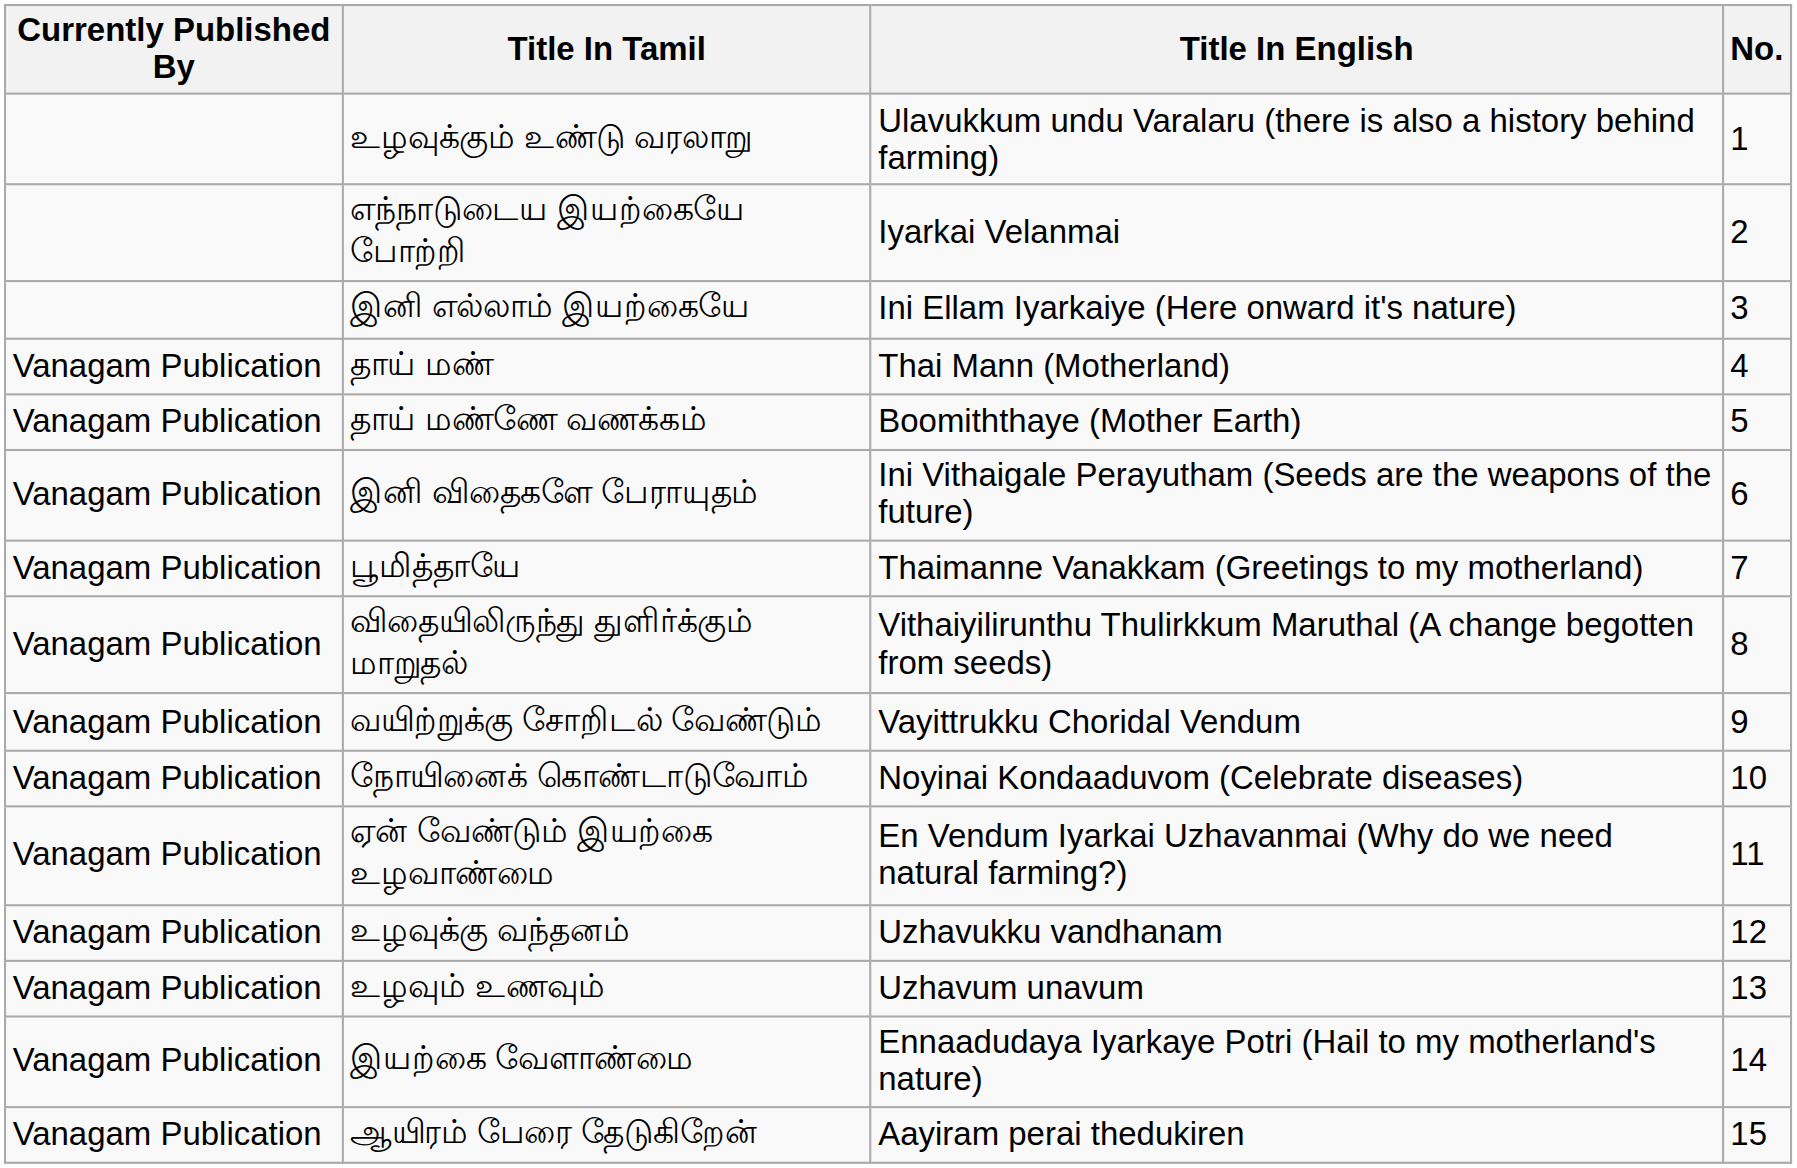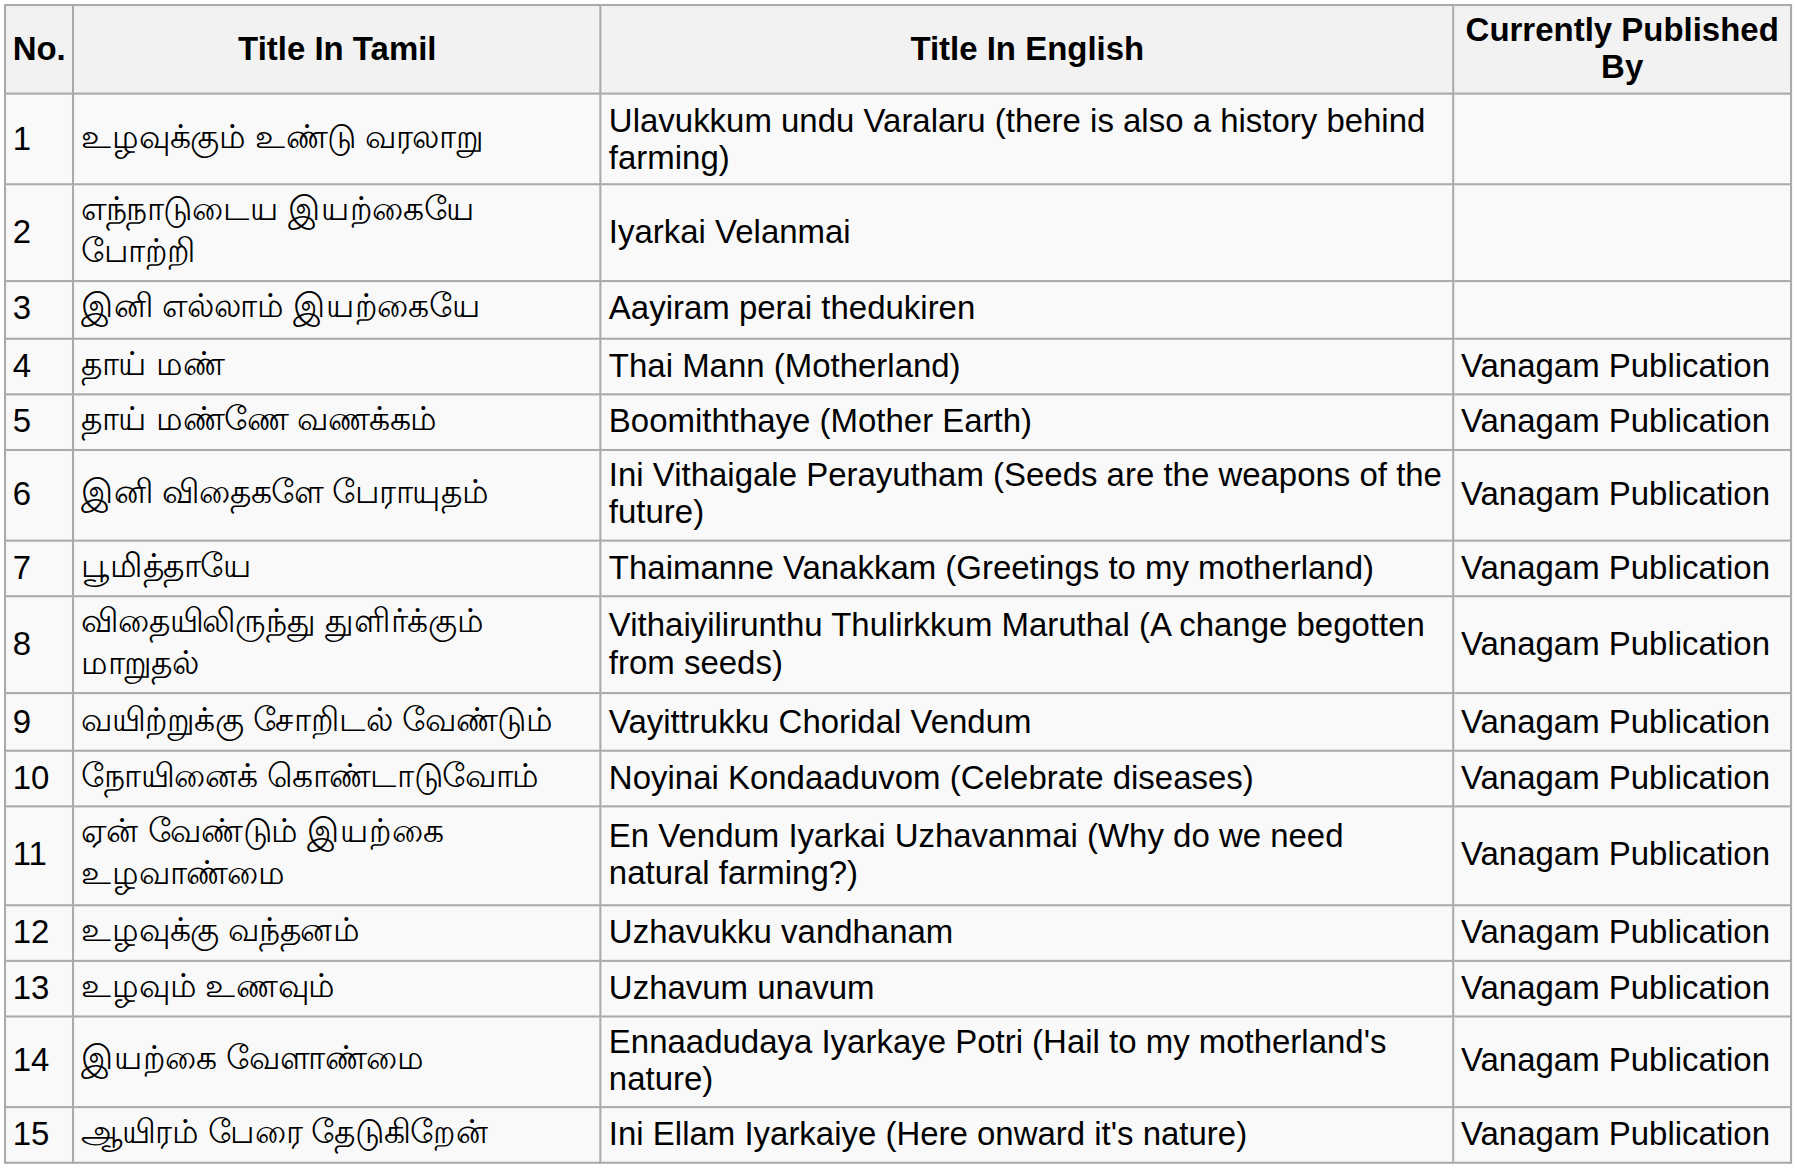 <table class="wikitable sortable">
 <tr>
-<th>Currently Published By</th>
+<th>No.</th>
 <th>Title In Tamil</th>
 <th>Title In English</th>
-<th>No.</th>
+<th>Currently Published By</th>
 </tr>
 <tr>
-<td></td>
+<td>1</td>
 <td>உழவுக்கும் உண்டு வரலாறு</td>
 <td>Ulavukkum undu Varalaru (there is also a history behind farming)</td>
-<td>1</td>
+<td></td>
 </tr>
 <tr>
-<td></td>
+<td>2</td>
 <td>எந்நாடுடைய இயற்கையே போற்றி</td>
 <td>Iyarkai Velanmai</td>
-<td>2</td>
+<td></td>
 </tr>
 <tr>
+<td>3</td>
+<td>இனி எல்லாம் இயற்கையே</td>
+<td>Aayiram perai thedukiren</td>
 <td></td>
-<td>இனி எல்லாம் இயற்கையே</td>
-<td>Ini Ellam Iyarkaiye (Here onward it's nature)</td>
-<td>3</td>
 </tr>
 <tr>
-<td>Vanagam Publication</td>
+<td>4</td>
 <td>தாய் மண் </td>
 <td>Thai Mann (Motherland)</td>
-<td>4</td>
+<td>Vanagam Publication</td>
 </tr>
 <tr>
-<td>Vanagam Publication</td>
+<td>5</td>
 <td>தாய் மண்ணே வணக்கம் </td>
 <td>Boomiththaye (Mother Earth)</td>
-<td>5</td>
+<td>Vanagam Publication</td>
 </tr>
 <tr>
-<td>Vanagam Publication</td>
+<td>6</td>
 <td>இனி விதைகளே பேராயுதம் </td>
 <td>Ini Vithaigale Perayutham (Seeds are the weapons of the future)</td>
-<td>6</td>
+<td>Vanagam Publication</td>
 </tr>
 <tr>
-<td>Vanagam Publication</td>
+<td>7</td>
 <td>பூமித்தாயே </td>
 <td>Thaimanne Vanakkam (Greetings to my motherland)</td>
-<td>7</td>
+<td>Vanagam Publication</td>
 </tr>
 <tr>
-<td>Vanagam Publication</td>
+<td>8</td>
 <td>விதையிலிருந்து துளிர்க்கும் மாறுதல் </td>
 <td>Vithaiyilirunthu Thulirkkum Maruthal (A change begotten from seeds)</td>
-<td>8</td>
+<td>Vanagam Publication</td>
 </tr>
 <tr>
-<td>Vanagam Publication</td>
+<td>9</td>
 <td>வயிற்றுக்கு சோறிடல் வேண்டும் </td>
 <td>Vayittrukku Choridal Vendum</td>
-<td>9</td>
+<td>Vanagam Publication</td>
 </tr>
 <tr>
-<td>Vanagam Publication</td>
+<td>10</td>
 <td>நோயினைக் கொண்டாடுவோம் </td>
 <td>Noyinai Kondaaduvom (Celebrate diseases)</td>
-<td>10</td>
+<td>Vanagam Publication</td>
 </tr>
 <tr>
-<td>Vanagam Publication</td>
+<td>11</td>
 <td>ஏன் வேண்டும் இயற்கை உழவாண்மை </td>
 <td>En Vendum Iyarkai Uzhavanmai (Why do we need natural farming?)</td>
-<td>11</td>
+<td>Vanagam Publication</td>
 </tr>
 <tr>
-<td>Vanagam Publication</td>
+<td>12</td>
 <td>உழவுக்கு வந்தனம் </td>
 <td>Uzhavukku vandhanam</td>
-<td>12</td>
+<td>Vanagam Publication</td>
 </tr>
 <tr>
-<td>Vanagam Publication</td>
+<td>13</td>
 <td>உழவும் உணவும் </td>
 <td>Uzhavum unavum</td>
-<td>13</td>
+<td>Vanagam Publication</td>
 </tr>
 <tr>
-<td>Vanagam Publication</td>
+<td>14</td>
 <td>இயற்கை வேளாண்மை </td>
 <td>Ennaadudaya Iyarkaye Potri (Hail to my motherland's nature)</td>
-<td>14</td>
+<td>Vanagam Publication</td>
 </tr>
 <tr>
+<td>15</td>
+<td>ஆயிரம் பேரை தேடுகிறேன் </td>
+<td>Ini Ellam Iyarkaiye (Here onward it's nature)</td>
 <td>Vanagam Publication</td>
-<td>ஆயிரம் பேரை தேடுகிறேன் </td>
-<td>Aayiram perai thedukiren</td>
-<td>15</td>
 </tr>
 </table>
